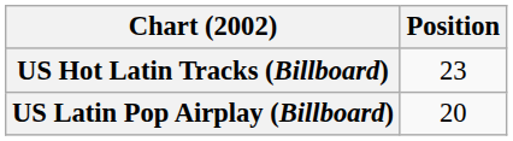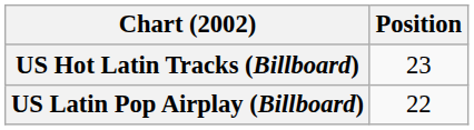 <table class="wikitable plainrowheaders" style="text-align:center">
 <tr>
 <th>Chart (2002)</th>
 <th>Position</th>
 </tr>
 <tr>
 <th scope="row">US Hot Latin Tracks (<em>Billboard</em>)</th>
 <td>23</td>
 </tr>
 <tr>
 <th scope="row">US Latin Pop Airplay (<em>Billboard</em>)</th>
-<td>20</td>
+<td>22</td>
 </tr>
 </table>
